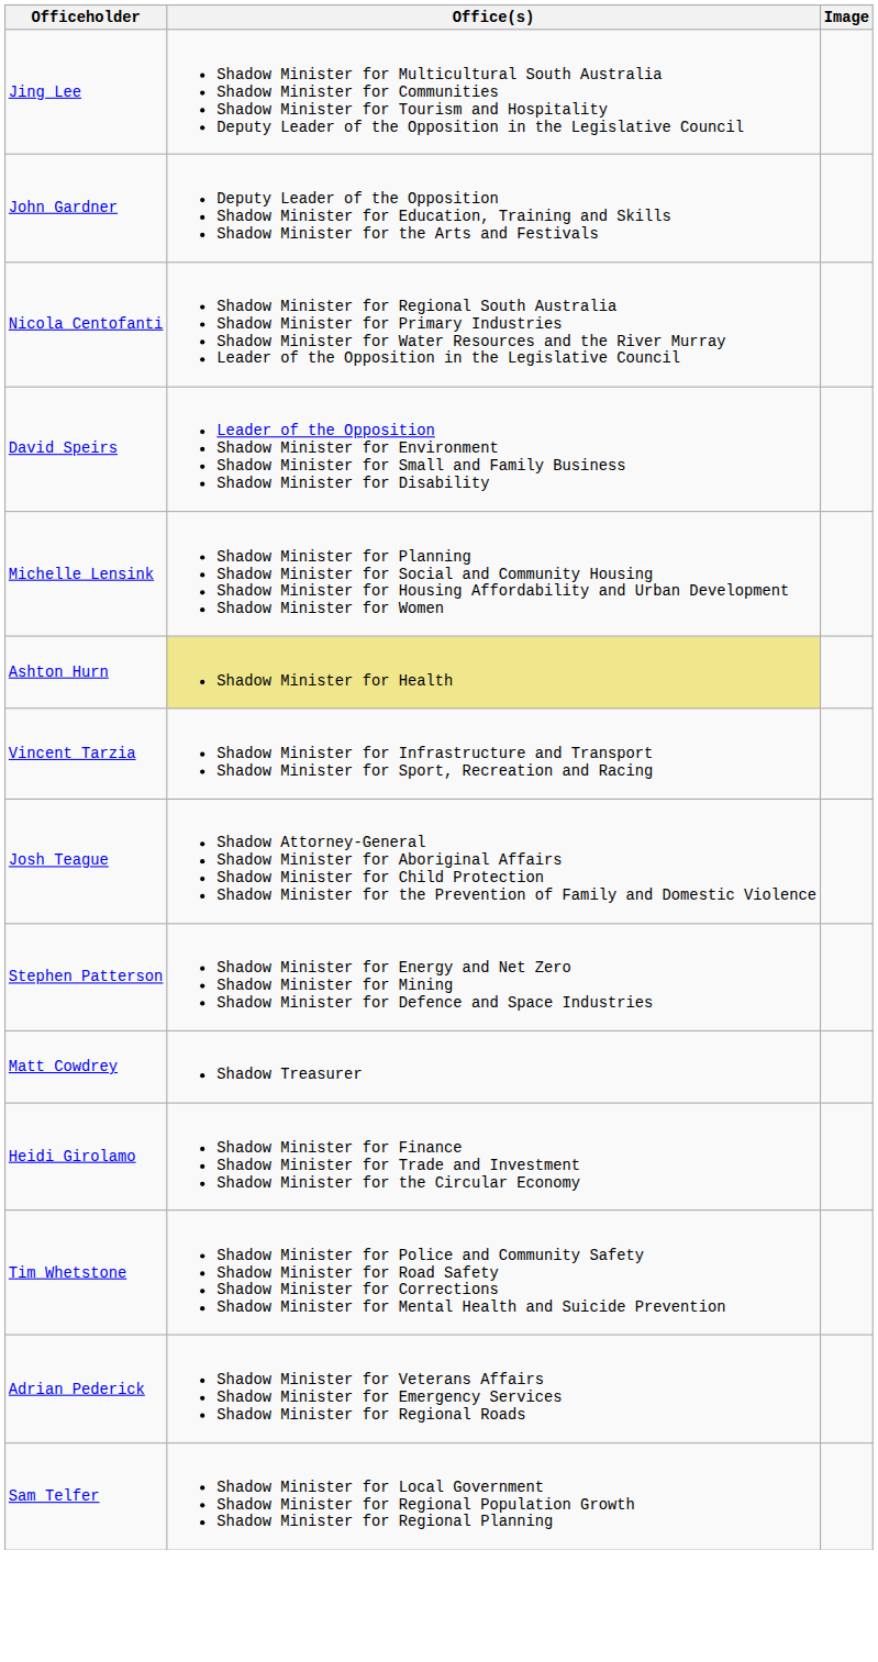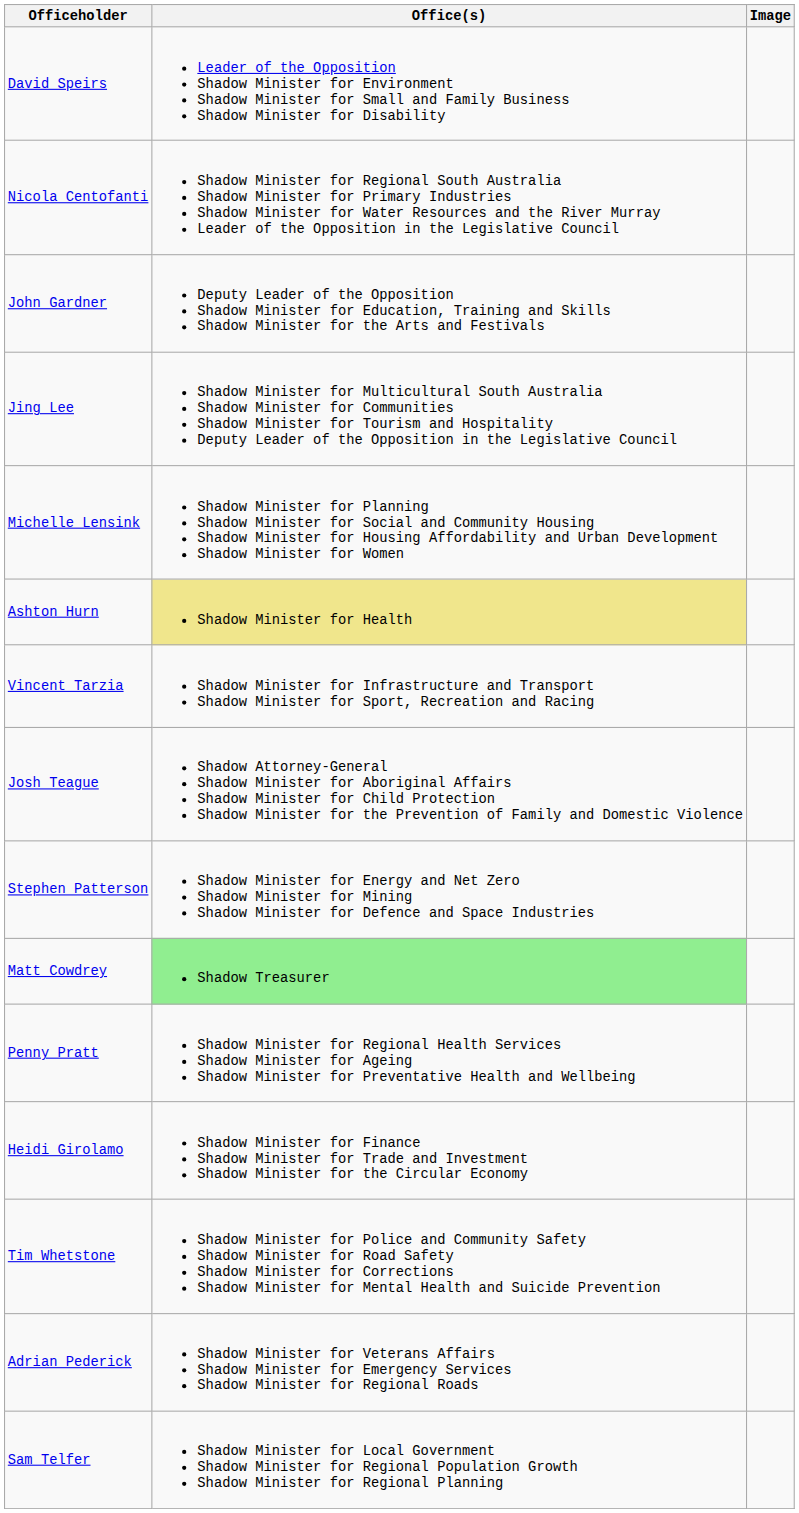 <table class="wikitable">
 <tr>
 <th>Officeholder</th>
 <th>Office(s)</th>
 <th>Image</th>
 </tr>
 <tr>
-<td><a href='#'>Jing Lee</a> </td>
-<td><br><ul><li>Shadow Minister for Multicultural South Australia</li><li>Shadow Minister for Communities</li><li>Shadow Minister for Tourism and Hospitality</li><li>Deputy Leader of the Opposition in the Legislative Council</li></ul></td>
+<td><a href='#'>David Speirs</a> </td>
+<td><br><ul><li><a href='#'>Leader of the Opposition</a></li><li>Shadow Minister for Environment</li><li>Shadow Minister for Small and Family Business</li><li>Shadow Minister for Disability</li></ul></td>
+<td></td>
+</tr>
+<tr>
+<td><a href='#'>Nicola Centofanti</a> </td>
+<td><br><ul><li>Shadow Minister for Regional South Australia</li><li>Shadow Minister for Primary Industries</li><li>Shadow Minister for Water Resources and the River Murray</li><li>Leader of the Opposition in the Legislative Council</li></ul></td>
 <td></td>
 </tr>
 <tr>
 <td><a href='#'>John Gardner</a> </td>
 <td><br><ul><li>Deputy Leader of the Opposition</li><li>Shadow Minister for Education, Training and Skills</li><li>Shadow Minister for the Arts and Festivals</li></ul></td>
 <td></td>
 </tr>
 <tr>
-<td><a href='#'>Nicola Centofanti</a> </td>
-<td><br><ul><li>Shadow Minister for Regional South Australia</li><li>Shadow Minister for Primary Industries</li><li>Shadow Minister for Water Resources and the River Murray</li><li>Leader of the Opposition in the Legislative Council</li></ul></td>
-<td></td>
-</tr>
-<tr>
-<td><a href='#'>David Speirs</a> </td>
-<td><br><ul><li><a href='#'>Leader of the Opposition</a></li><li>Shadow Minister for Environment</li><li>Shadow Minister for Small and Family Business</li><li>Shadow Minister for Disability</li></ul></td>
+<td><a href='#'>Jing Lee</a> </td>
+<td><br><ul><li>Shadow Minister for Multicultural South Australia</li><li>Shadow Minister for Communities</li><li>Shadow Minister for Tourism and Hospitality</li><li>Deputy Leader of the Opposition in the Legislative Council</li></ul></td>
 <td></td>
 </tr>
 <tr>
 <td><a href='#'>Michelle Lensink</a> </td>
 <td><br><ul><li>Shadow Minister for Planning</li><li>Shadow Minister for Social and Community Housing</li><li>Shadow Minister for Housing Affordability and Urban Development</li><li>Shadow Minister for Women</li></ul></td>
 <td></td>
 </tr>
 <tr>
 <td><a href='#'>Ashton Hurn</a> </td>
 <td style="background: khaki;"><br><ul><li>Shadow Minister for Health</li></ul></td>
 <td></td>
 </tr>
 <tr>
 <td><a href='#'>Vincent Tarzia</a> </td>
 <td><br><ul><li>Shadow Minister for Infrastructure and Transport</li><li>Shadow Minister for Sport, Recreation and Racing</li></ul></td>
 <td></td>
 </tr>
 <tr>
 <td><a href='#'>Josh Teague</a> </td>
 <td><br><ul><li>Shadow Attorney-General</li><li>Shadow Minister for Aboriginal Affairs</li><li>Shadow Minister for Child Protection</li><li>Shadow Minister for the Prevention of Family and Domestic Violence</li></ul></td>
 <td></td>
 </tr>
 <tr>
 <td><a href='#'>Stephen Patterson</a> </td>
 <td><br><ul><li>Shadow Minister for Energy and Net Zero</li><li>Shadow Minister for Mining</li><li>Shadow Minister for Defence and Space Industries</li></ul></td>
 <td></td>
 </tr>
 <tr>
 <td><a href='#'>Matt Cowdrey</a> </td>
-<td><br><ul><li>Shadow Treasurer</li></ul></td>
+<td style="background: lightgreen;"><br><ul><li>Shadow Treasurer</li></ul></td>
+<td></td>
+</tr>
+<tr>
+<td><a href='#'>Penny Pratt</a> </td>
+<td><br><ul><li>Shadow Minister for Regional Health Services</li><li>Shadow Minister for Ageing</li><li>Shadow Minister for Preventative Health and Wellbeing</li></ul></td>
 <td></td>
 </tr>
 <tr>
 <td><a href='#'>Heidi Girolamo</a> </td>
 <td><br><ul><li>Shadow Minister for Finance</li><li>Shadow Minister for Trade and Investment</li><li>Shadow Minister for the Circular Economy</li></ul></td>
 <td></td>
 </tr>
 <tr>
 <td><a href='#'>Tim Whetstone</a> </td>
 <td><br><ul><li>Shadow Minister for Police and Community Safety</li><li>Shadow Minister for Road Safety</li><li>Shadow Minister for Corrections</li><li>Shadow Minister for Mental Health and Suicide Prevention</li></ul></td>
 <td></td>
 </tr>
 <tr>
 <td><a href='#'>Adrian Pederick</a> </td>
 <td><br><ul><li>Shadow Minister for Veterans Affairs</li><li>Shadow Minister for Emergency Services</li><li>Shadow Minister for Regional Roads</li></ul></td>
 <td></td>
 </tr>
 <tr>
 <td><a href='#'>Sam Telfer</a>  </td>
 <td><br><ul><li>Shadow Minister for Local Government</li><li>Shadow Minister for Regional Population Growth</li><li>Shadow Minister for Regional Planning</li></ul></td>
 <td></td>
 </tr>
 </table>
